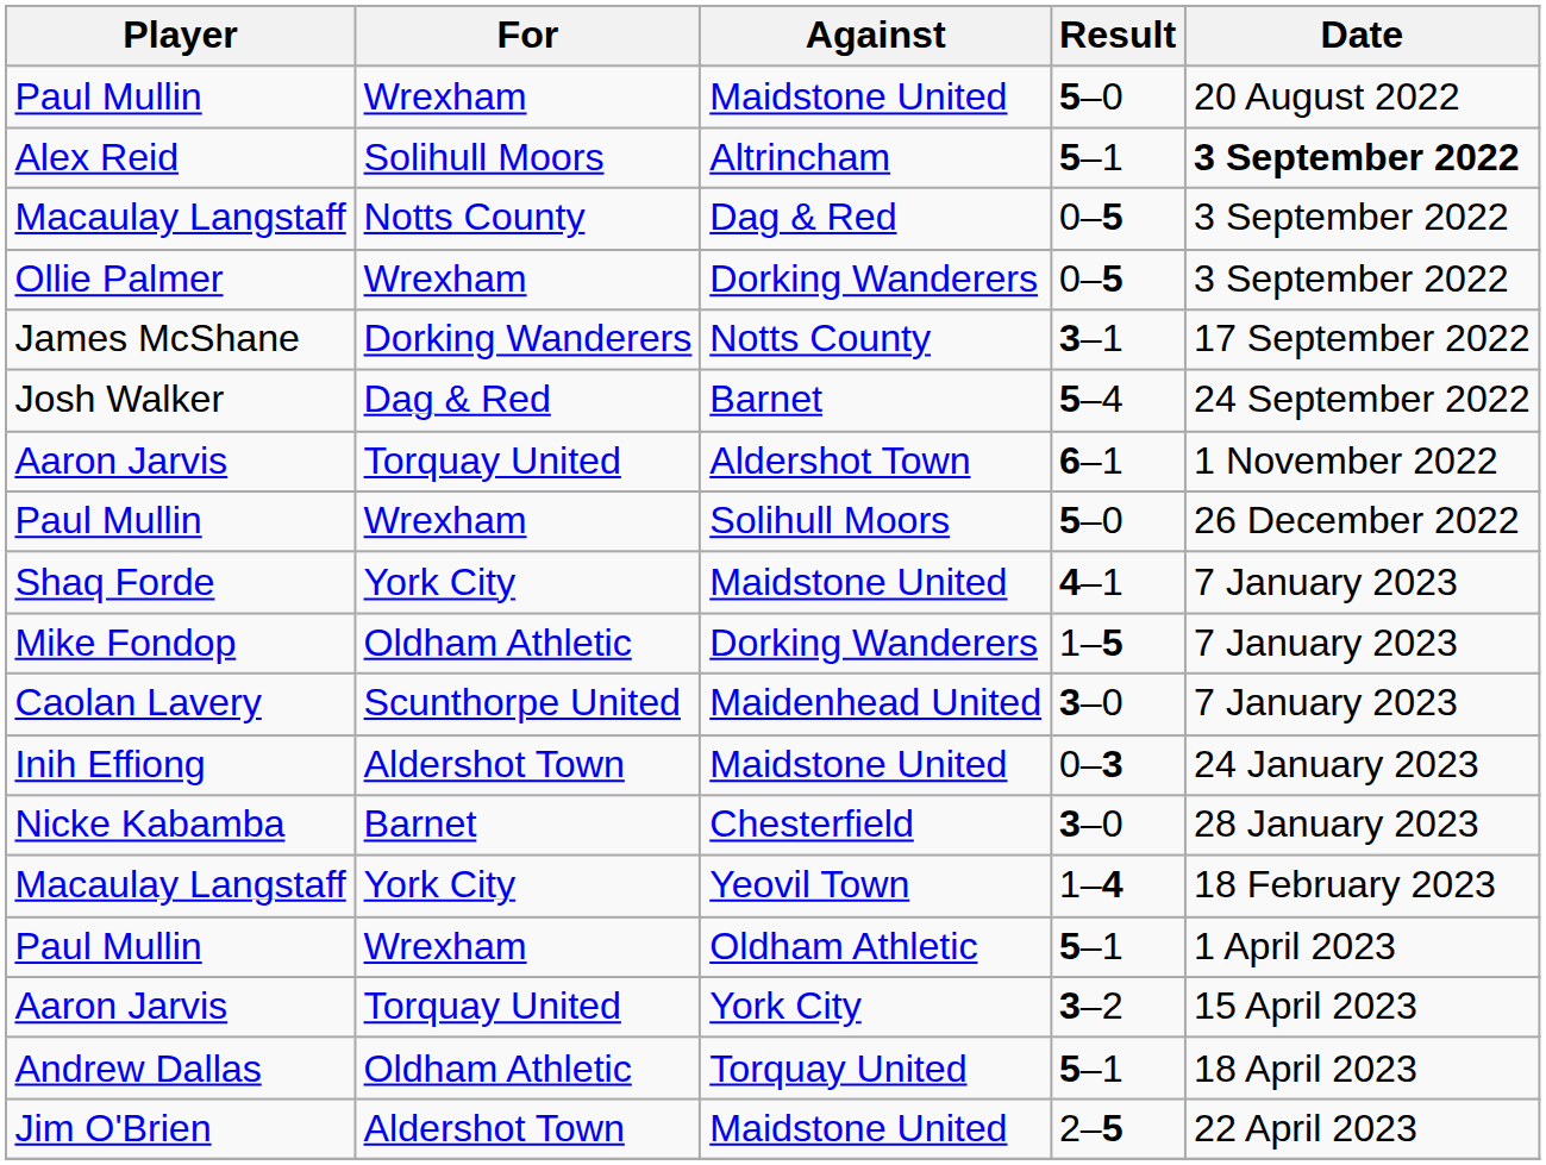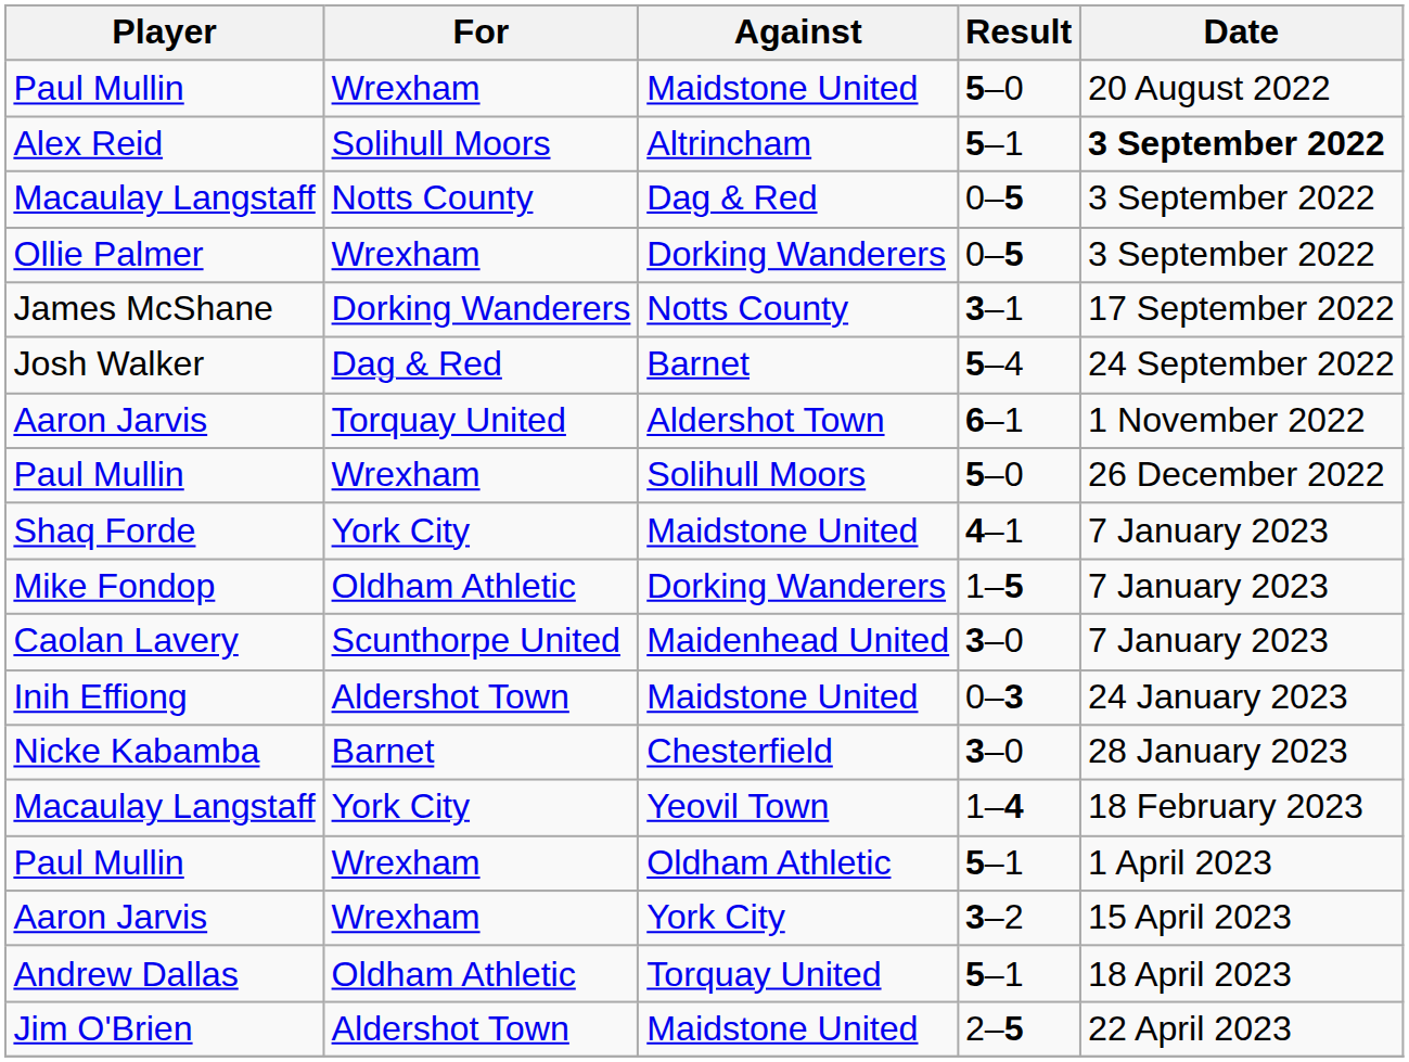 <table class="wikitable">
 <tr>
 <th>Player</th>
 <th>For</th>
 <th>Against</th>
 <th>Result</th>
 <th>Date</th>
 </tr>
 <tr>
 <td> <a href='#'>Paul Mullin</a></td>
 <td><a href='#'>Wrexham</a></td>
 <td><a href='#'>Maidstone United</a></td>
 <td><strong>5</strong>–0</td>
 <td>20 August 2022</td>
 </tr>
 <tr>
 <td> <a href='#'>Alex Reid</a></td>
 <td><a href='#'>Solihull Moors</a></td>
 <td><a href='#'>Altrincham</a></td>
 <td><strong>5</strong>–1</td>
 <td><strong>3 September 2022</strong></td>
 </tr>
 <tr>
 <td> <a href='#'>Macaulay Langstaff</a></td>
 <td><a href='#'>Notts County</a></td>
 <td><a href='#'>Dag & Red</a></td>
 <td>0–<strong>5</strong></td>
 <td>3 September 2022</td>
 </tr>
 <tr>
 <td> <a href='#'>Ollie Palmer</a></td>
 <td><a href='#'>Wrexham</a></td>
 <td><a href='#'>Dorking Wanderers</a></td>
 <td>0–<strong>5</strong></td>
 <td>3 September 2022</td>
 </tr>
 <tr>
 <td> James McShane</td>
 <td><a href='#'>Dorking Wanderers</a></td>
 <td><a href='#'>Notts County</a></td>
 <td><strong>3</strong>–1</td>
 <td>17 September 2022</td>
 </tr>
 <tr>
 <td> Josh Walker</td>
 <td><a href='#'>Dag & Red</a></td>
 <td><a href='#'>Barnet</a></td>
 <td><strong>5</strong>–4</td>
 <td>24 September 2022</td>
 </tr>
 <tr>
 <td> <a href='#'>Aaron Jarvis</a></td>
 <td><a href='#'>Torquay United</a></td>
 <td><a href='#'>Aldershot Town</a></td>
 <td><strong>6</strong>–1</td>
 <td>1 November 2022</td>
 </tr>
 <tr>
 <td> <a href='#'>Paul Mullin</a></td>
 <td><a href='#'>Wrexham</a></td>
 <td><a href='#'>Solihull Moors</a></td>
 <td><strong>5</strong>–0</td>
 <td>26 December 2022</td>
 </tr>
 <tr>
 <td> <a href='#'>Shaq Forde</a></td>
 <td><a href='#'>York City</a></td>
 <td><a href='#'>Maidstone United</a></td>
 <td><strong>4</strong>–1</td>
 <td>7 January 2023</td>
 </tr>
 <tr>
 <td> <a href='#'>Mike Fondop</a></td>
 <td><a href='#'>Oldham Athletic</a></td>
 <td><a href='#'>Dorking Wanderers</a></td>
 <td>1–<strong>5</strong></td>
 <td>7 January 2023</td>
 </tr>
 <tr>
 <td> <a href='#'>Caolan Lavery</a></td>
 <td><a href='#'>Scunthorpe United</a></td>
 <td><a href='#'>Maidenhead United</a></td>
 <td><strong>3</strong>–0</td>
 <td>7 January 2023</td>
 </tr>
 <tr>
 <td> <a href='#'>Inih Effiong</a></td>
 <td><a href='#'>Aldershot Town</a></td>
 <td><a href='#'>Maidstone United</a></td>
 <td>0–<strong>3</strong></td>
 <td>24 January 2023</td>
 </tr>
 <tr>
 <td> <a href='#'>Nicke Kabamba</a></td>
 <td><a href='#'>Barnet</a></td>
 <td><a href='#'>Chesterfield</a></td>
 <td><strong>3</strong>–0</td>
 <td>28 January 2023</td>
 </tr>
 <tr>
 <td> <a href='#'>Macaulay Langstaff</a></td>
 <td><a href='#'>York City</a></td>
 <td><a href='#'>Yeovil Town</a></td>
 <td>1–<strong>4</strong></td>
 <td>18 February 2023</td>
 </tr>
 <tr>
 <td> <a href='#'>Paul Mullin</a></td>
 <td><a href='#'>Wrexham</a></td>
 <td><a href='#'>Oldham Athletic</a></td>
 <td><strong>5</strong>–1</td>
 <td>1 April 2023</td>
 </tr>
 <tr>
 <td> <a href='#'>Aaron Jarvis</a></td>
-<td><a href='#'>Torquay United</a></td>
+<td><a href='#'>Wrexham</a></td>
 <td><a href='#'>York City</a></td>
 <td><strong>3</strong>–2</td>
 <td>15 April 2023</td>
 </tr>
 <tr>
 <td> <a href='#'>Andrew Dallas</a></td>
 <td><a href='#'>Oldham Athletic</a></td>
 <td><a href='#'>Torquay United</a></td>
 <td><strong>5</strong>–1</td>
 <td>18 April 2023</td>
 </tr>
 <tr>
 <td> <a href='#'>Jim O'Brien</a></td>
 <td><a href='#'>Aldershot Town</a></td>
 <td><a href='#'>Maidstone United</a></td>
 <td>2–<strong>5</strong></td>
 <td>22 April 2023</td>
 </tr>
 <tr>
 </tr>
 </table>
